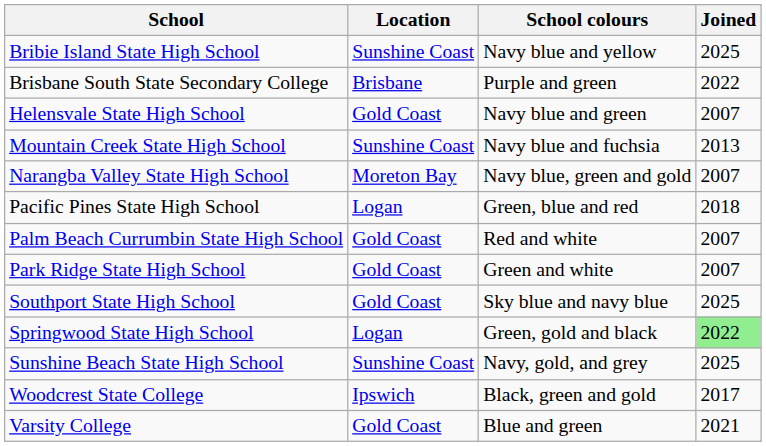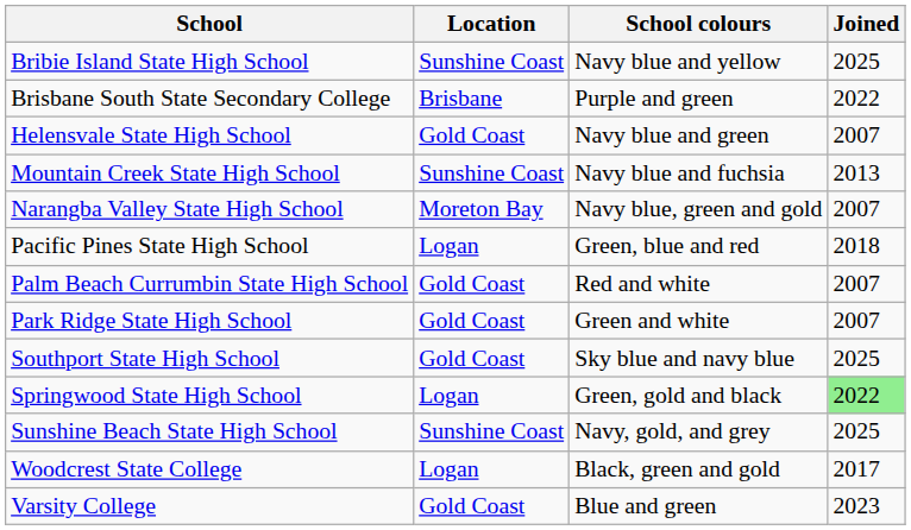 <table class="wikitable sortable">
 <tr>
 <th>School</th>
 <th>Location</th>
 <th>School colours</th>
 <th>Joined</th>
 </tr>
 <tr>
 <td><a href='#'>Bribie Island State High School</a></td>
 <td><a href='#'>Sunshine Coast</a></td>
 <td>Navy blue and yellow <br>  </td>
 <td>2025</td>
 </tr>
 <tr>
 <td>Brisbane South State Secondary College</td>
 <td><a href='#'>Brisbane</a></td>
 <td>Purple and green <br>  </td>
 <td>2022</td>
 </tr>
 <tr>
 <td><a href='#'>Helensvale State High School</a></td>
 <td><a href='#'>Gold Coast</a></td>
 <td>Navy blue and green <br>  </td>
 <td>2007</td>
 </tr>
 <tr>
 <td><a href='#'>Mountain Creek State High School</a></td>
 <td><a href='#'>Sunshine Coast</a></td>
 <td>Navy blue and fuchsia <br>  </td>
 <td>2013</td>
 </tr>
 <tr>
 <td><a href='#'>Narangba Valley State High School</a></td>
 <td><a href='#'>Moreton Bay</a></td>
 <td>Navy blue, green and gold <br>   </td>
 <td>2007</td>
 </tr>
 <tr>
 <td>Pacific Pines State High School</td>
 <td><a href='#'>Logan</a></td>
 <td>Green, blue and red <br>   </td>
 <td>2018</td>
 </tr>
 <tr>
 <td><a href='#'>Palm Beach Currumbin State High School</a></td>
 <td><a href='#'>Gold Coast</a></td>
 <td>Red and white <br>  </td>
 <td>2007</td>
 </tr>
 <tr>
 <td><a href='#'>Park Ridge State High School</a></td>
 <td><a href='#'>Gold Coast</a></td>
 <td>Green and white <br>  </td>
 <td>2007</td>
 </tr>
 <tr>
 <td><a href='#'>Southport State High School</a></td>
 <td><a href='#'>Gold Coast</a></td>
 <td>Sky blue and navy blue <br>  </td>
 <td>2025</td>
 </tr>
 <tr>
 <td><a href='#'>Springwood State High School</a></td>
 <td><a href='#'>Logan</a></td>
 <td>Green, gold and black <br>   </td>
 <td style="background: lightgreen;">2022</td>
 </tr>
 <tr>
 <td><a href='#'>Sunshine Beach State High School</a></td>
 <td><a href='#'>Sunshine Coast</a></td>
 <td>Navy, gold, and grey <br>   </td>
 <td>2025</td>
 </tr>
 <tr>
 <td><a href='#'>Woodcrest State College</a></td>
-<td><a href='#'>Ipswich</a></td>
+<td><a href='#'>Logan</a></td>
 <td>Black, green and gold <br>   </td>
 <td>2017</td>
 </tr>
 <tr>
 <td><a href='#'>Varsity College</a></td>
 <td><a href='#'>Gold Coast</a></td>
 <td>Blue and green <br>  </td>
-<td>2021</td>
+<td>2023</td>
 </tr>
 </table>
